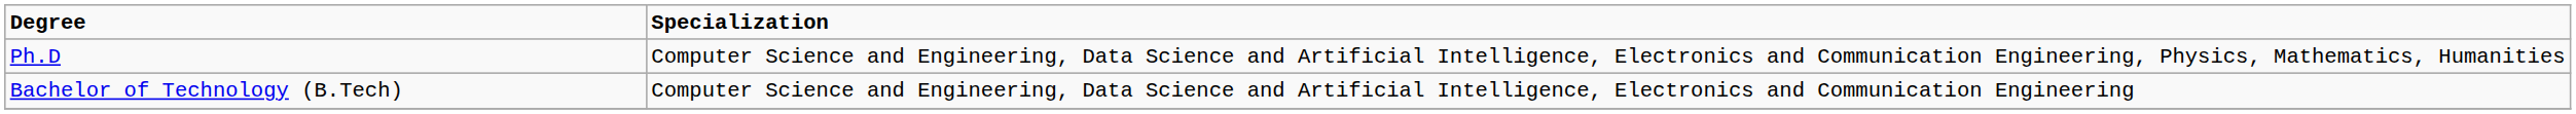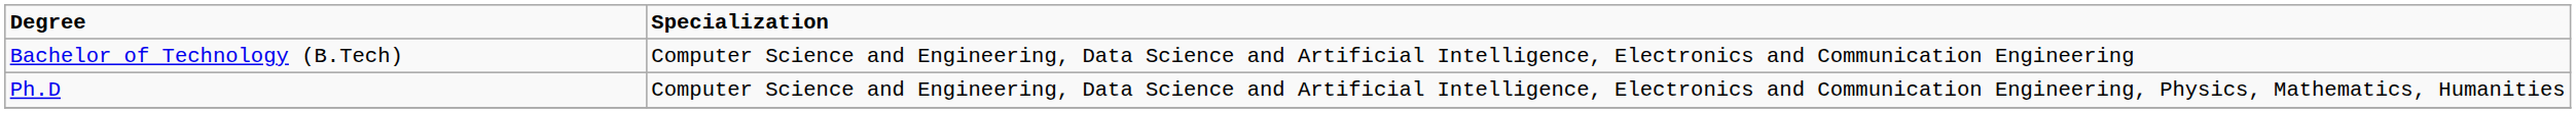 <table class="wikitable">
 <tr>
 <td style="width:25%;"><strong>Degree</strong></td>
 <td><strong>Specialization</strong></td>
 </tr>
 <tr>
+<td style="width:25%;"><a href='#'>Bachelor of Technology</a> (B.Tech)</td>
+<td>Computer Science and Engineering, Data Science and Artificial Intelligence, Electronics and Communication Engineering</td>
+</tr>
+<tr>
 <td style="width:25%;"><a href='#'>Ph.D</a></td>
 <td>Computer Science and Engineering, Data Science and Artificial Intelligence, Electronics and Communication Engineering, Physics, Mathematics, Humanities</td>
 </tr>
 <tr>
-<td style="width:25%;"><a href='#'>Bachelor of Technology</a> (B.Tech)</td>
-<td>Computer Science and Engineering, Data Science and Artificial Intelligence, Electronics and Communication Engineering</td>
-</tr>
-<tr>
 </tr>
 </table>
